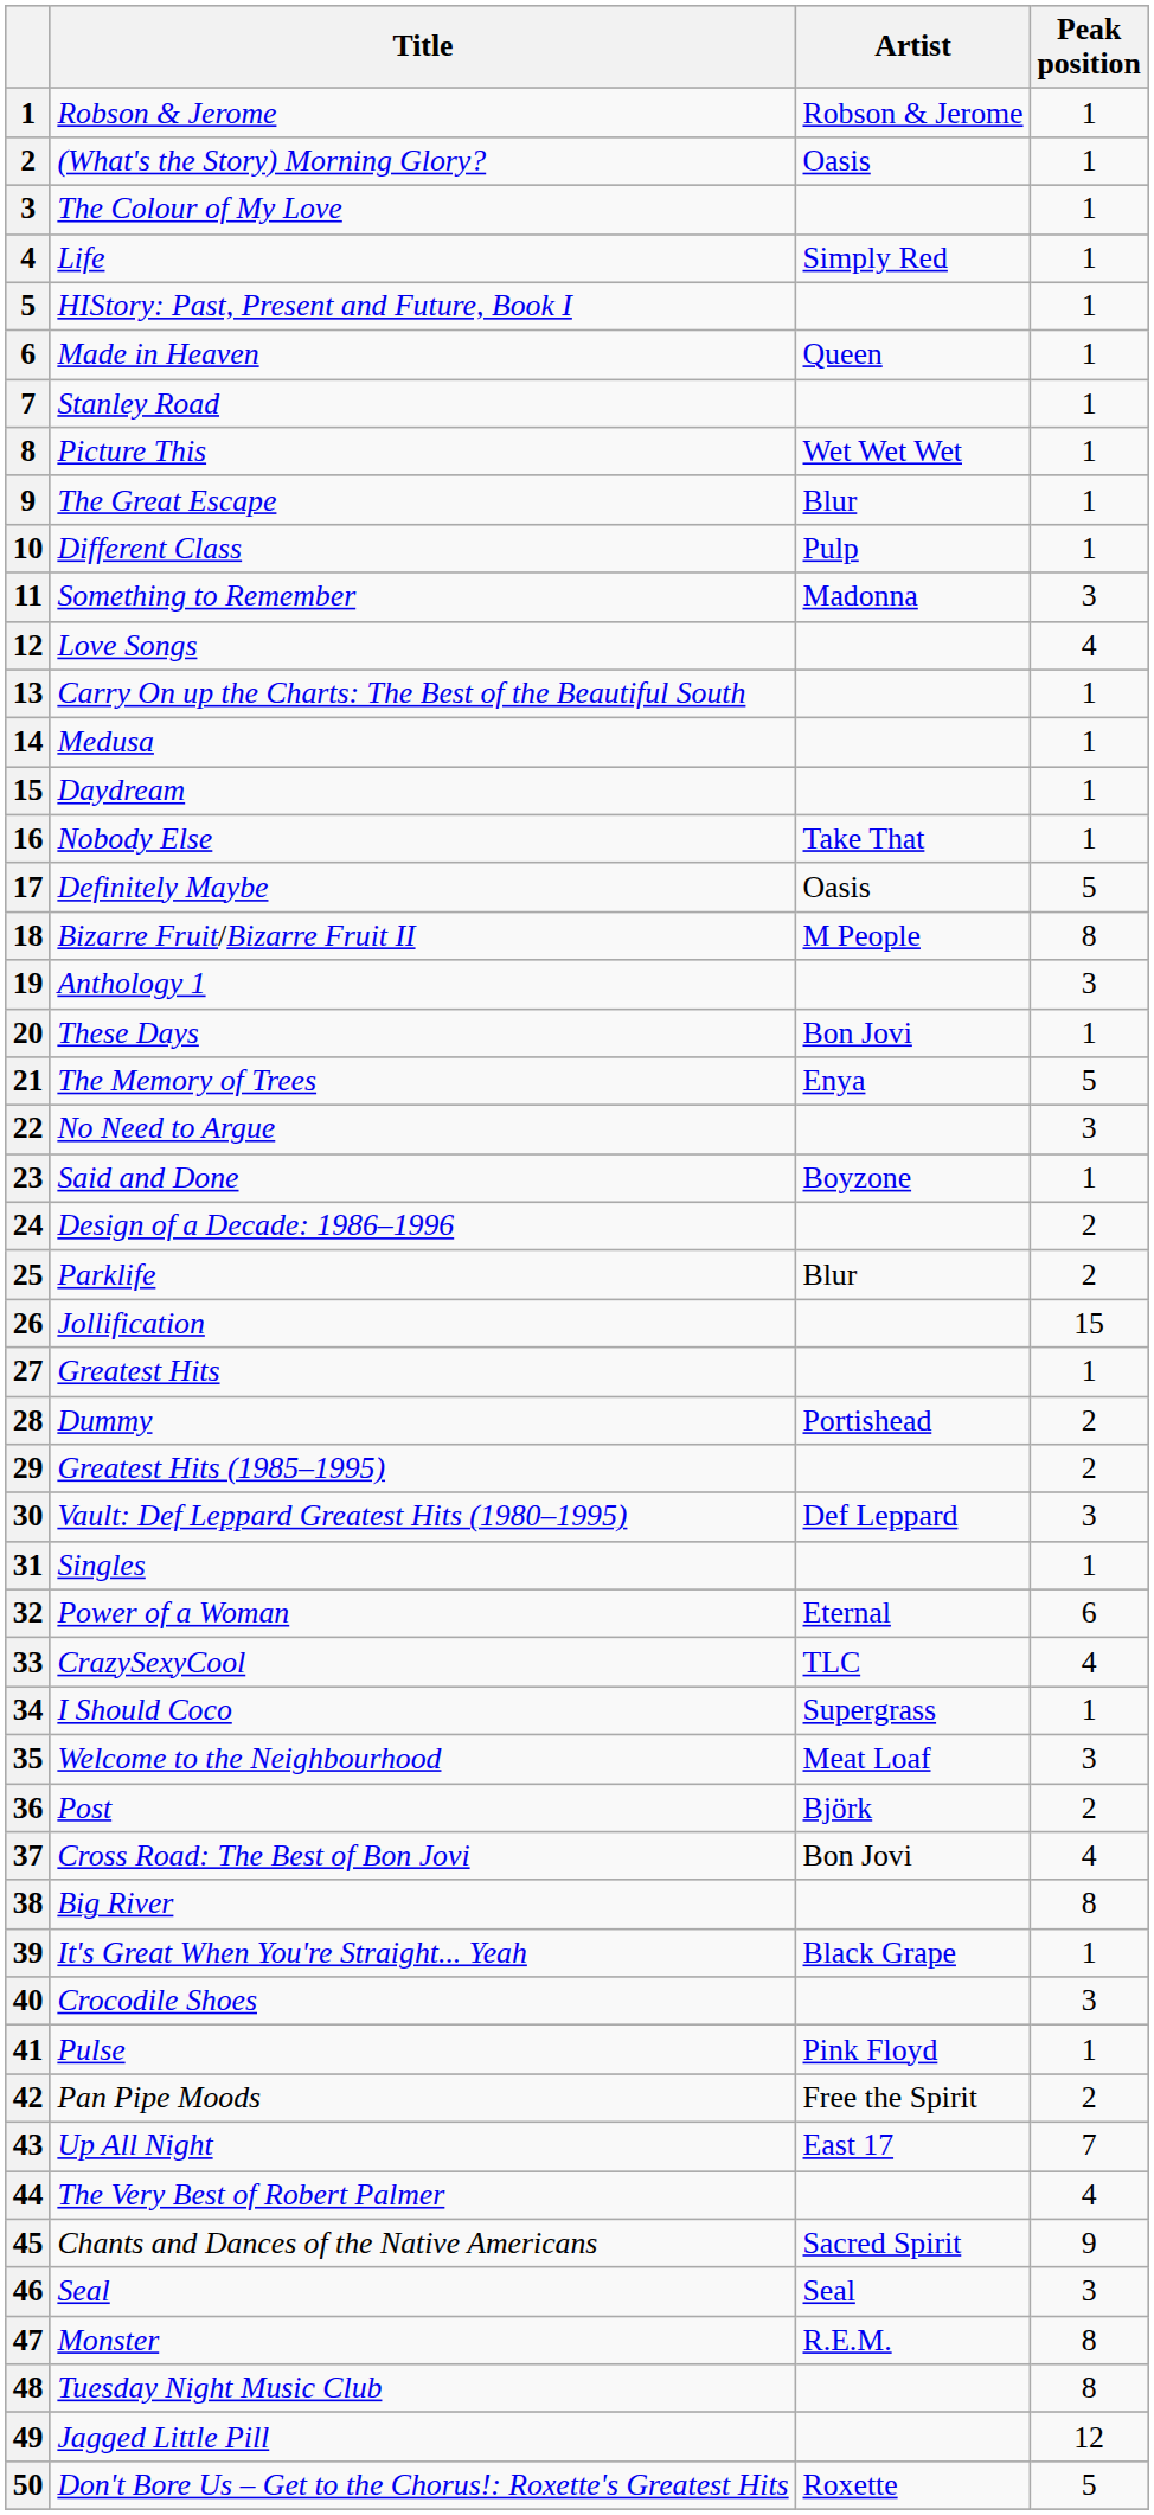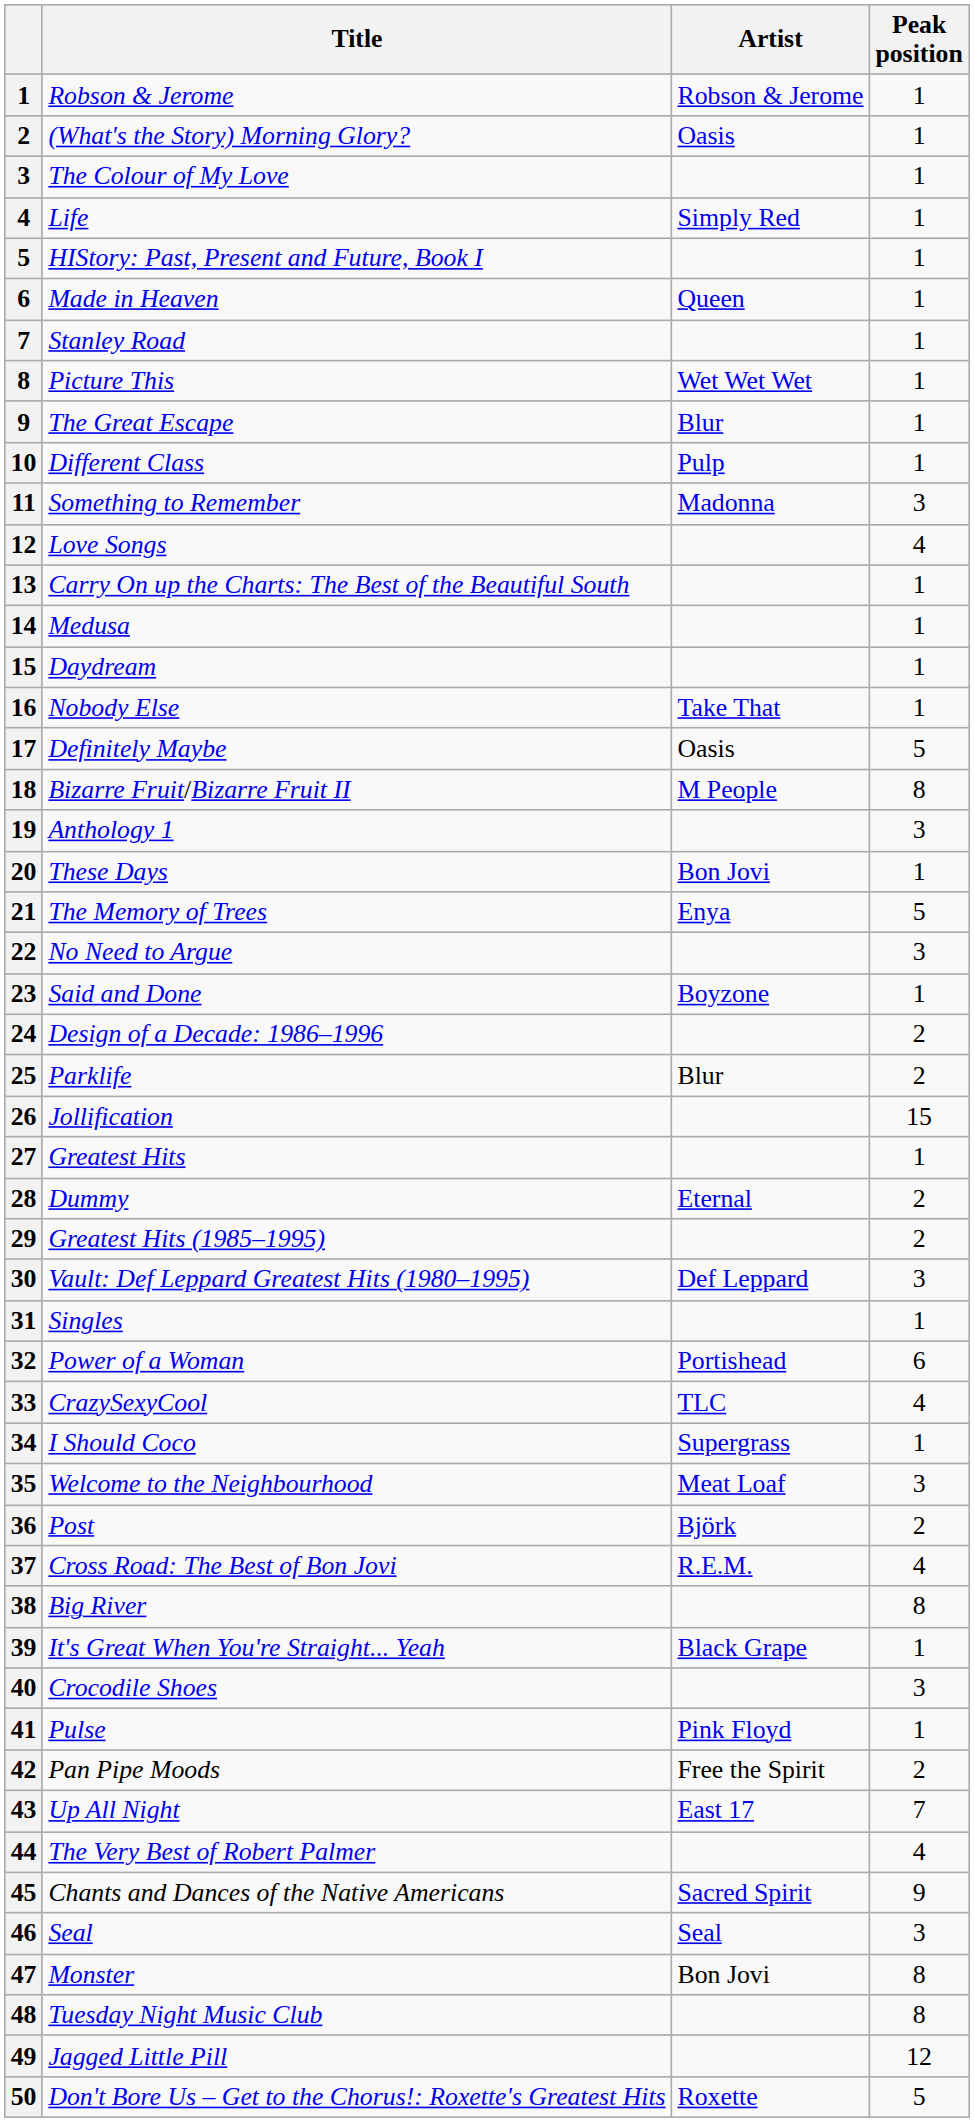 <table class="wikitable sortable plainrowheaders">
 <tr>
 <th scope=col></th>
 <th scope=col>Title</th>
 <th scope=col>Artist</th>
 <th scope=col>Peak<br>position</th>
 </tr>
 <tr>
 <th scope=row style="text-align:center;">1</th>
 <td><em><a href='#'>Robson & Jerome</a></em></td>
 <td><a href='#'>Robson & Jerome</a></td>
 <td align="center">1</td>
 </tr>
 <tr>
 <th scope=row style="text-align:center;">2</th>
 <td><em><a href='#'>(What's the Story) Morning Glory?</a></em></td>
 <td><a href='#'>Oasis</a></td>
 <td align="center">1</td>
 </tr>
 <tr>
 <th scope=row style="text-align:center;">3</th>
 <td><em><a href='#'>The Colour of My Love</a></em></td>
 <td></td>
 <td align="center">1</td>
 </tr>
 <tr>
 <th scope=row style="text-align:center;">4</th>
 <td><em><a href='#'>Life</a></em></td>
 <td><a href='#'>Simply Red</a></td>
 <td align="center">1</td>
 </tr>
 <tr>
 <th scope=row style="text-align:center;">5</th>
 <td><em><a href='#'>HIStory: Past, Present and Future, Book I</a></em></td>
 <td></td>
 <td align="center">1</td>
 </tr>
 <tr>
 <th scope=row style="text-align:center;">6</th>
 <td><em><a href='#'>Made in Heaven</a></em></td>
 <td><a href='#'>Queen</a></td>
 <td align="center">1</td>
 </tr>
 <tr>
 <th scope=row style="text-align:center;">7</th>
 <td><em><a href='#'>Stanley Road</a></em></td>
 <td></td>
 <td align="center">1</td>
 </tr>
 <tr>
 <th scope=row style="text-align:center;">8</th>
 <td><em><a href='#'>Picture This</a></em></td>
 <td><a href='#'>Wet Wet Wet</a></td>
 <td align="center">1</td>
 </tr>
 <tr>
 <th scope=row style="text-align:center;">9</th>
 <td><em><a href='#'>The Great Escape</a></em></td>
 <td><a href='#'>Blur</a></td>
 <td align="center">1</td>
 </tr>
 <tr>
 <th scope=row style="text-align:center;">10</th>
 <td><em><a href='#'>Different Class</a></em></td>
 <td><a href='#'>Pulp</a></td>
 <td align="center">1</td>
 </tr>
 <tr>
 <th scope=row style="text-align:center;">11</th>
 <td><em><a href='#'>Something to Remember</a></em></td>
 <td><a href='#'>Madonna</a></td>
 <td align="center">3</td>
 </tr>
 <tr>
 <th scope=row style="text-align:center;">12</th>
 <td><em><a href='#'>Love Songs</a></em></td>
 <td></td>
 <td align="center">4</td>
 </tr>
 <tr>
 <th scope=row style="text-align:center;">13</th>
 <td><em><a href='#'>Carry On up the Charts: The Best of the Beautiful South</a></em></td>
 <td></td>
 <td align="center">1</td>
 </tr>
 <tr>
 <th scope=row style="text-align:center;">14</th>
 <td><em><a href='#'>Medusa</a></em></td>
 <td></td>
 <td align="center">1</td>
 </tr>
 <tr>
 <th scope=row style="text-align:center;">15</th>
 <td><em><a href='#'>Daydream</a></em></td>
 <td></td>
 <td align="center">1</td>
 </tr>
 <tr>
 <th scope=row style="text-align:center;">16</th>
 <td><em><a href='#'>Nobody Else</a></em></td>
 <td><a href='#'>Take That</a></td>
 <td align="center">1</td>
 </tr>
 <tr>
 <th scope=row style="text-align:center;">17</th>
 <td><em><a href='#'>Definitely Maybe</a></em></td>
 <td>Oasis</td>
 <td align="center">5</td>
 </tr>
 <tr>
 <th scope=row style="text-align:center;">18</th>
 <td><em><a href='#'>Bizarre Fruit</a></em>/<em><a href='#'>Bizarre Fruit II</a></em></td>
 <td><a href='#'>M People</a></td>
 <td align="center">8</td>
 </tr>
 <tr>
 <th scope=row style="text-align:center;">19</th>
 <td><em><a href='#'>Anthology 1</a></em></td>
 <td></td>
 <td align="center">3</td>
 </tr>
 <tr>
 <th scope=row style="text-align:center;">20</th>
 <td><em><a href='#'>These Days</a></em></td>
 <td><a href='#'>Bon Jovi</a></td>
 <td align="center">1</td>
 </tr>
 <tr>
 <th scope=row style="text-align:center;">21</th>
 <td><em><a href='#'>The Memory of Trees</a></em></td>
 <td><a href='#'>Enya</a></td>
 <td align="center">5</td>
 </tr>
 <tr>
 <th scope=row style="text-align:center;">22</th>
 <td><em><a href='#'>No Need to Argue</a></em></td>
 <td></td>
 <td align="center">3</td>
 </tr>
 <tr>
 <th scope=row style="text-align:center;">23</th>
 <td><em><a href='#'>Said and Done</a></em></td>
 <td><a href='#'>Boyzone</a></td>
 <td align="center">1</td>
 </tr>
 <tr>
 <th scope=row style="text-align:center;">24</th>
 <td><em><a href='#'>Design of a Decade: 1986–1996</a></em></td>
 <td></td>
 <td align="center">2</td>
 </tr>
 <tr>
 <th scope=row style="text-align:center;">25</th>
 <td><em><a href='#'>Parklife</a></em></td>
 <td>Blur</td>
 <td align="center">2</td>
 </tr>
 <tr>
 <th scope=row style="text-align:center;">26</th>
 <td><em><a href='#'>Jollification</a></em></td>
 <td></td>
 <td align="center">15</td>
 </tr>
 <tr>
 <th scope=row style="text-align:center;">27</th>
 <td><em><a href='#'>Greatest Hits</a></em></td>
 <td></td>
 <td align="center">1</td>
 </tr>
 <tr>
 <th scope=row style="text-align:center;">28</th>
 <td><em><a href='#'>Dummy</a></em></td>
-<td><a href='#'>Portishead</a></td>
+<td><a href='#'>Eternal</a></td>
 <td align="center">2</td>
 </tr>
 <tr>
 <th scope=row style="text-align:center;">29</th>
 <td><em><a href='#'>Greatest Hits (1985–1995)</a></em></td>
 <td></td>
 <td align="center">2</td>
 </tr>
 <tr>
 <th scope=row style="text-align:center;">30</th>
 <td><em><a href='#'>Vault: Def Leppard Greatest Hits (1980–1995)</a></em></td>
 <td><a href='#'>Def Leppard</a></td>
 <td align="center">3</td>
 </tr>
 <tr>
 <th scope=row style="text-align:center;">31</th>
 <td><em><a href='#'>Singles</a></em></td>
 <td></td>
 <td align="center">1</td>
 </tr>
 <tr>
 <th scope=row style="text-align:center;">32</th>
 <td><em><a href='#'>Power of a Woman</a></em></td>
-<td><a href='#'>Eternal</a></td>
+<td><a href='#'>Portishead</a></td>
 <td align="center">6</td>
 </tr>
 <tr>
 <th scope=row style="text-align:center;">33</th>
 <td><em><a href='#'>CrazySexyCool</a></em></td>
 <td><a href='#'>TLC</a></td>
 <td align="center">4</td>
 </tr>
 <tr>
 <th scope=row style="text-align:center;">34</th>
 <td><em><a href='#'>I Should Coco</a></em></td>
 <td><a href='#'>Supergrass</a></td>
 <td align="center">1</td>
 </tr>
 <tr>
 <th scope=row style="text-align:center;">35</th>
 <td><em><a href='#'>Welcome to the Neighbourhood</a></em></td>
 <td><a href='#'>Meat Loaf</a></td>
 <td align="center">3</td>
 </tr>
 <tr>
 <th scope=row style="text-align:center;">36</th>
 <td><em><a href='#'>Post</a></em></td>
 <td><a href='#'>Björk</a></td>
 <td align="center">2</td>
 </tr>
 <tr>
 <th scope=row style="text-align:center;">37</th>
 <td><em><a href='#'>Cross Road: The Best of Bon Jovi</a></em></td>
-<td>Bon Jovi</td>
+<td><a href='#'>R.E.M.</a></td>
 <td align="center">4</td>
 </tr>
 <tr>
 <th scope=row style="text-align:center;">38</th>
 <td><em><a href='#'>Big River</a></em></td>
 <td></td>
 <td align="center">8</td>
 </tr>
 <tr>
 <th scope=row style="text-align:center;">39</th>
 <td><em><a href='#'>It's Great When You're Straight... Yeah</a></em></td>
 <td><a href='#'>Black Grape</a></td>
 <td align="center">1</td>
 </tr>
 <tr>
 <th scope=row style="text-align:center;">40</th>
 <td><em><a href='#'>Crocodile Shoes</a></em></td>
 <td></td>
 <td align="center">3</td>
 </tr>
 <tr>
 <th scope=row style="text-align:center;">41</th>
 <td><em><a href='#'>Pulse</a></em></td>
 <td><a href='#'>Pink Floyd</a></td>
 <td align="center">1</td>
 </tr>
 <tr>
 <th scope=row style="text-align:center;">42</th>
 <td><em>Pan Pipe Moods</em></td>
 <td>Free the Spirit</td>
 <td align="center">2</td>
 </tr>
 <tr>
 <th scope=row style="text-align:center;">43</th>
 <td><em><a href='#'>Up All Night</a></em></td>
 <td><a href='#'>East 17</a></td>
 <td align="center">7</td>
 </tr>
 <tr>
 <th scope=row style="text-align:center;">44</th>
 <td><em><a href='#'>The Very Best of Robert Palmer</a></em></td>
 <td></td>
 <td align="center">4</td>
 </tr>
 <tr>
 <th scope=row style="text-align:center;">45</th>
 <td><em>Chants and Dances of the Native Americans</em></td>
 <td><a href='#'>Sacred Spirit</a></td>
 <td align="center">9</td>
 </tr>
 <tr>
 <th scope=row style="text-align:center;">46</th>
 <td><em><a href='#'>Seal</a></em></td>
 <td><a href='#'>Seal</a></td>
 <td align="center">3</td>
 </tr>
 <tr>
 <th scope=row style="text-align:center;">47</th>
 <td><em><a href='#'>Monster</a></em></td>
-<td><a href='#'>R.E.M.</a></td>
+<td>Bon Jovi</td>
 <td align="center">8</td>
 </tr>
 <tr>
 <th scope=row style="text-align:center;">48</th>
 <td><em><a href='#'>Tuesday Night Music Club</a></em></td>
 <td></td>
 <td align="center">8</td>
 </tr>
 <tr>
 <th scope=row style="text-align:center;">49</th>
 <td><em><a href='#'>Jagged Little Pill</a></em></td>
 <td></td>
 <td align="center">12</td>
 </tr>
 <tr>
 <th scope=row style="text-align:center;">50</th>
 <td><em><a href='#'>Don't Bore Us – Get to the Chorus!: Roxette's Greatest Hits</a></em></td>
 <td><a href='#'>Roxette</a></td>
 <td align="center">5</td>
 </tr>
 </table>
